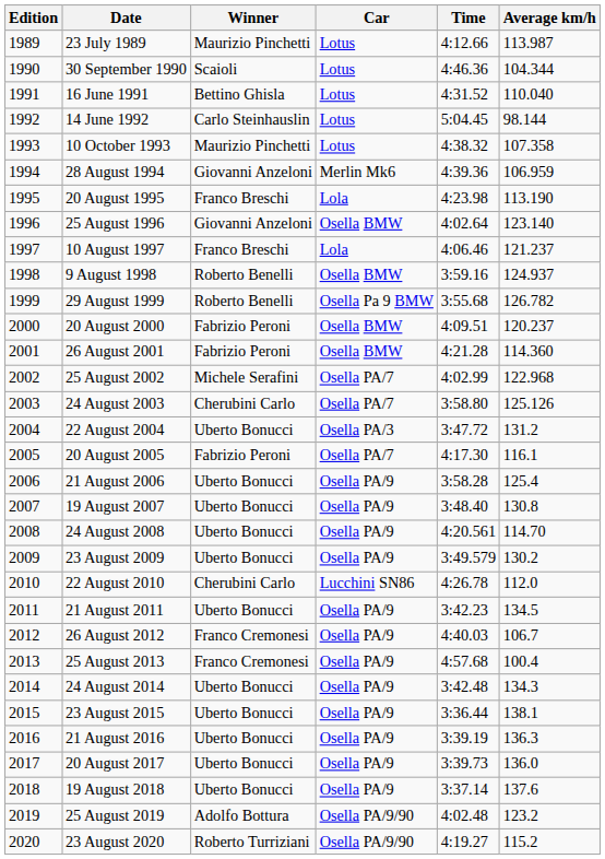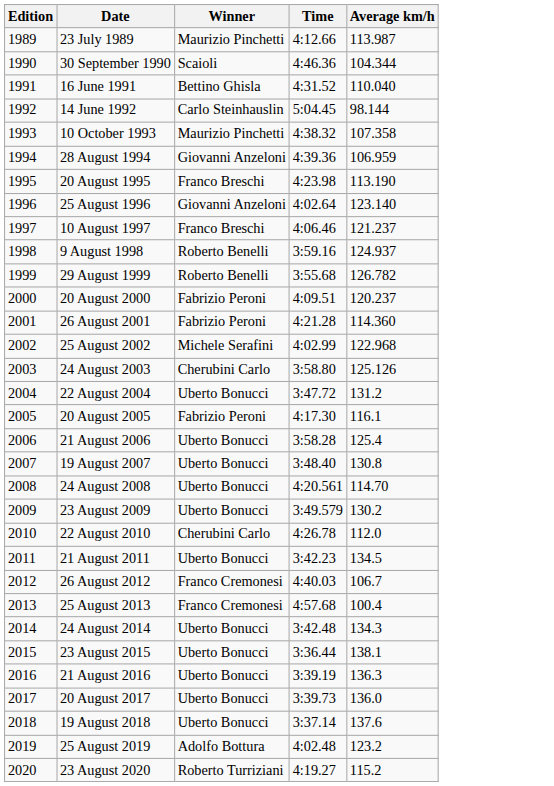 <table class="wikitable" style="font-size: 85%">
 <tr>
 <th>Edition</th>
 <th>Date</th>
 <th>Winner</th>
-<th>Car</th>
 <th>Time</th>
 <th>Average km/h</th>
 </tr>
 <tr>
 <td>1989</td>
 <td>23 July 1989</td>
 <td> Maurizio Pinchetti</td>
-<td><a href='#'>Lotus</a></td>
 <td>4:12.66</td>
 <td>113.987</td>
 </tr>
 <tr>
 <td>1990</td>
 <td>30 September 1990</td>
 <td> Scaioli</td>
-<td><a href='#'>Lotus</a></td>
 <td>4:46.36</td>
 <td>104.344</td>
 </tr>
 <tr>
 <td>1991</td>
 <td>16 June 1991</td>
 <td> Bettino Ghisla</td>
-<td><a href='#'>Lotus</a></td>
 <td>4:31.52</td>
 <td>110.040</td>
 </tr>
 <tr>
 <td>1992</td>
 <td>14 June 1992</td>
 <td> Carlo Steinhauslin</td>
-<td><a href='#'>Lotus</a></td>
 <td>5:04.45</td>
 <td>98.144</td>
 </tr>
 <tr>
 <td>1993</td>
 <td>10 October 1993</td>
 <td> Maurizio Pinchetti</td>
-<td><a href='#'>Lotus</a></td>
 <td>4:38.32</td>
 <td>107.358</td>
 </tr>
 <tr>
 <td>1994</td>
 <td>28 August 1994</td>
 <td> Giovanni Anzeloni</td>
-<td>Merlin Mk6</td>
 <td>4:39.36</td>
 <td>106.959</td>
 </tr>
 <tr>
 <td>1995</td>
 <td>20 August 1995</td>
 <td> Franco Breschi</td>
-<td><a href='#'>Lola</a></td>
 <td>4:23.98</td>
 <td>113.190</td>
 </tr>
 <tr>
 <td>1996</td>
 <td>25 August 1996</td>
 <td> Giovanni Anzeloni</td>
-<td><a href='#'>Osella</a> <a href='#'>BMW</a></td>
 <td>4:02.64</td>
 <td>123.140</td>
 </tr>
 <tr>
 <td>1997</td>
 <td>10 August 1997</td>
 <td> Franco Breschi</td>
-<td><a href='#'>Lola</a></td>
 <td>4:06.46</td>
 <td>121.237</td>
 </tr>
 <tr>
 <td>1998</td>
 <td>9 August 1998</td>
 <td> Roberto Benelli</td>
-<td><a href='#'>Osella</a> <a href='#'>BMW</a></td>
 <td>3:59.16</td>
 <td>124.937</td>
 </tr>
 <tr>
 <td>1999</td>
 <td>29 August 1999</td>
 <td> Roberto Benelli</td>
-<td><a href='#'>Osella</a> Pa 9 <a href='#'>BMW</a></td>
 <td>3:55.68</td>
 <td>126.782</td>
 </tr>
 <tr>
 <td>2000</td>
 <td>20 August 2000</td>
 <td> Fabrizio Peroni</td>
-<td><a href='#'>Osella</a> <a href='#'>BMW</a></td>
 <td>4:09.51</td>
 <td>120.237</td>
 </tr>
 <tr>
 <td>2001</td>
 <td>26 August 2001</td>
 <td> Fabrizio Peroni</td>
-<td><a href='#'>Osella</a> <a href='#'>BMW</a></td>
 <td>4:21.28</td>
 <td>114.360</td>
 </tr>
 <tr>
 <td>2002</td>
 <td>25 August 2002</td>
 <td> Michele Serafini</td>
-<td><a href='#'>Osella</a> PA/7</td>
 <td>4:02.99</td>
 <td>122.968</td>
 </tr>
 <tr>
 <td>2003</td>
 <td>24 August 2003</td>
 <td> Cherubini Carlo</td>
-<td><a href='#'>Osella</a> PA/7</td>
 <td>3:58.80</td>
 <td>125.126</td>
 </tr>
 <tr>
 <td>2004</td>
 <td>22 August 2004</td>
 <td> Uberto Bonucci</td>
-<td><a href='#'>Osella</a> PA/3</td>
 <td>3:47.72</td>
 <td>131.2</td>
 </tr>
 <tr>
 <td>2005</td>
 <td>20 August 2005</td>
 <td> Fabrizio Peroni</td>
-<td><a href='#'>Osella</a> PA/7</td>
 <td>4:17.30</td>
 <td>116.1</td>
 </tr>
 <tr>
 <td>2006</td>
 <td>21 August 2006</td>
 <td> Uberto Bonucci</td>
-<td><a href='#'>Osella</a> PA/9</td>
 <td>3:58.28</td>
 <td>125.4</td>
 </tr>
 <tr>
 <td>2007</td>
 <td>19 August 2007</td>
 <td> Uberto Bonucci</td>
-<td><a href='#'>Osella</a> PA/9</td>
 <td>3:48.40</td>
 <td>130.8</td>
 </tr>
 <tr>
 <td>2008</td>
 <td>24 August 2008</td>
 <td> Uberto Bonucci</td>
-<td><a href='#'>Osella</a> PA/9</td>
 <td>4:20.561</td>
 <td>114.70</td>
 </tr>
 <tr>
 <td>2009</td>
 <td>23 August 2009</td>
 <td> Uberto Bonucci</td>
-<td><a href='#'>Osella</a> PA/9</td>
 <td>3:49.579</td>
 <td>130.2</td>
 </tr>
 <tr>
 <td>2010</td>
 <td>22 August 2010</td>
 <td> Cherubini Carlo</td>
-<td><a href='#'>Lucchini</a> SN86</td>
 <td>4:26.78</td>
 <td>112.0</td>
 </tr>
 <tr>
 <td>2011</td>
 <td>21 August 2011</td>
 <td> Uberto Bonucci</td>
-<td><a href='#'>Osella</a> PA/9</td>
 <td>3:42.23</td>
 <td>134.5</td>
 </tr>
 <tr>
 <td>2012</td>
 <td>26 August 2012</td>
 <td> Franco Cremonesi</td>
-<td><a href='#'>Osella</a> PA/9</td>
 <td>4:40.03</td>
 <td>106.7</td>
 </tr>
 <tr>
 <td>2013</td>
 <td>25 August 2013</td>
 <td> Franco Cremonesi</td>
-<td><a href='#'>Osella</a> PA/9</td>
 <td>4:57.68</td>
 <td>100.4</td>
 </tr>
 <tr>
 <td>2014</td>
 <td>24 August 2014</td>
 <td> Uberto Bonucci</td>
-<td><a href='#'>Osella</a> PA/9</td>
 <td>3:42.48</td>
 <td>134.3</td>
 </tr>
 <tr>
 <td>2015</td>
 <td>23 August 2015</td>
 <td> Uberto Bonucci</td>
-<td><a href='#'>Osella</a> PA/9</td>
 <td>3:36.44</td>
 <td>138.1</td>
 </tr>
 <tr>
 <td>2016</td>
 <td>21 August 2016</td>
 <td> Uberto Bonucci</td>
-<td><a href='#'>Osella</a> PA/9</td>
 <td>3:39.19</td>
 <td>136.3</td>
 </tr>
 <tr>
 <td>2017</td>
 <td>20 August 2017</td>
 <td> Uberto Bonucci</td>
-<td><a href='#'>Osella</a> PA/9</td>
 <td>3:39.73</td>
 <td>136.0</td>
 </tr>
 <tr>
 <td>2018</td>
 <td>19 August 2018</td>
 <td> Uberto Bonucci</td>
-<td><a href='#'>Osella</a> PA/9</td>
 <td>3:37.14</td>
 <td>137.6</td>
 </tr>
 <tr>
 <td>2019</td>
 <td>25 August 2019</td>
 <td> Adolfo Bottura</td>
-<td><a href='#'>Osella</a> PA/9/90</td>
 <td>4:02.48</td>
 <td>123.2</td>
 </tr>
 <tr>
 <td>2020</td>
 <td>23 August 2020</td>
 <td> Roberto Turriziani</td>
-<td><a href='#'>Osella</a> PA/9/90</td>
 <td>4:19.27</td>
 <td>115.2</td>
 </tr>
 </table>
